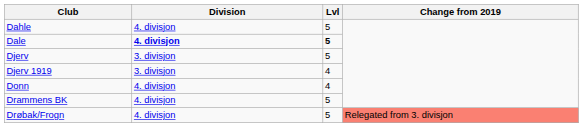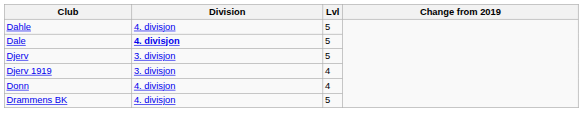 <table class="wikitable sortable" width=100% style="font-size:90%">
 <tr>
 <th width=20%>Club</th>
 <th width=30%>Division</th>
 <th width=3%>Lvl</th>
 <th width=37%>Change from 2019</th>
 </tr>
 <tr>
 <td><a href='#'>Dahle</a></td>
 <td><a href='#'>4. divisjon</a></td>
 <td>5</td>
 </tr>
 <tr>
 <td><a href='#'>Dale</a></td>
 <td><strong><a href='#'>4. divisjon</a></strong></td>
-<td><strong>5</strong></td>
+<td>5</td>
 </tr>
 <tr>
 <td><a href='#'>Djerv</a></td>
 <td><a href='#'>3. divisjon</a></td>
 <td>5</td>
 </tr>
 <tr>
 <td><a href='#'>Djerv 1919</a></td>
 <td><a href='#'>3. divisjon</a></td>
 <td>4</td>
 </tr>
 <tr>
 <td><a href='#'>Donn</a></td>
 <td><a href='#'>4. divisjon</a></td>
 <td>4</td>
 </tr>
 <tr>
 <td><a href='#'>Drammens BK</a></td>
 <td><a href='#'>4. divisjon</a></td>
 <td>5</td>
 </tr>
-<tr>
-<td><a href='#'>Drøbak/Frogn</a></td>
-<td><a href='#'>4. divisjon</a></td>
-<td>5</td>
-<td style="background:salmon">Relegated from 3. divisjon</td>
-</tr>
 </table>
